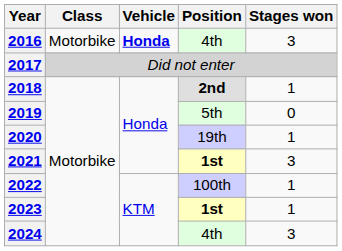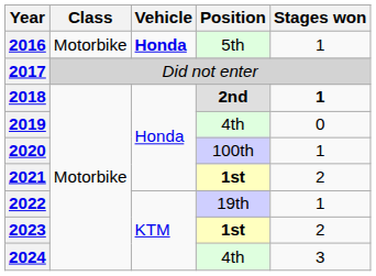 <table class="wikitable">
 <tr>
 <th>Year</th>
 <th>Class</th>
 <th>Vehicle</th>
 <th>Position</th>
 <th>Stages won</th>
 </tr>
 <tr>
 <th><a href='#'>2016</a></th>
 <td>Motorbike</td>
 <td><strong> <a href='#'>Honda</a></strong></td>
-<td align="center" style="background:#DFFFDF;">4th</td>
-<td align="center">3</td>
+<td align="center" style="background:#DFFFDF;">5th</td>
+<td align="center">1</td>
 </tr>
 <tr>
 <th><a href='#'>2017</a></th>
 <td align=center colspan=5 style="background:lightgrey;"><em>Did not enter</em></td>
 </tr>
 <tr>
 <th><a href='#'>2018</a></th>
 <td rowspan=7>Motorbike</td>
 <td rowspan=4> <a href='#'>Honda</a></td>
 <td align="center" style="background:#DFDFDF;"><strong>2nd</strong></td>
-<td align="center">1</td>
+<td align="center"><strong>1</strong></td>
 </tr>
 <tr>
 <th><a href='#'>2019</a></th>
-<td align="center" style="background:#DFFFDF;">5th</td>
+<td align="center" style="background:#DFFFDF;">4th</td>
 <td align="center">0</td>
 </tr>
 <tr>
 <th><a href='#'>2020</a></th>
-<td align="center" style="background:#CFCFFF;">19th</td>
+<td align="center" style="background:#CFCFFF;">100th</td>
 <td align="center">1</td>
 </tr>
 <tr>
 <th><a href='#'>2021</a></th>
 <td align="center" style="background:#FFFFBF;"><strong>1st</strong></td>
-<td align="center">3</td>
+<td align="center">2</td>
 </tr>
 <tr>
 <th><a href='#'>2022</a></th>
 <td rowspan=3> <a href='#'>KTM</a></td>
-<td align="center" style="background:#CFCFFF;">100th</td>
+<td align="center" style="background:#CFCFFF;">19th</td>
 <td align="center">1</td>
 </tr>
 <tr>
 <th><a href='#'>2023</a></th>
 <td align="center" style="background:#FFFFBF;"><strong>1st</strong></td>
-<td align="center">1</td>
+<td align="center">2</td>
 </tr>
 <tr>
 <th><a href='#'>2024</a></th>
 <td align="center" style="background:#DFFFDF;">4th</td>
 <td align="center">3</td>
 </tr>
 </table>
